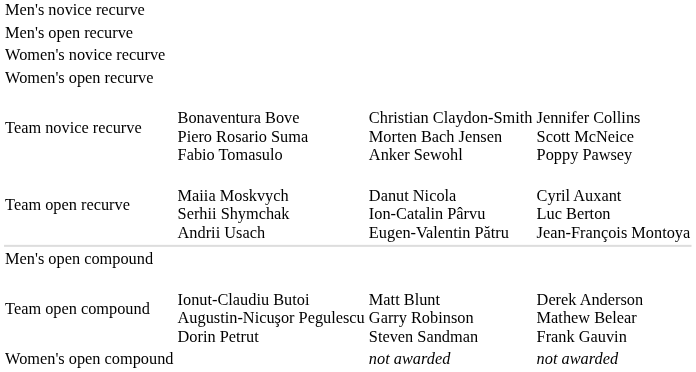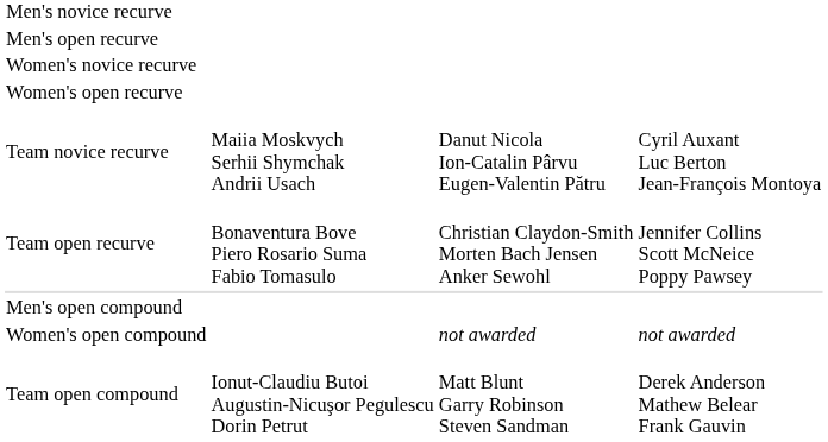 <table>
 <tr>
 <td>Men's novice recurve</td>
 <td></td>
 <td></td>
 <td></td>
 </tr>
 <tr>
 <td>Men's open recurve</td>
 <td></td>
 <td></td>
 <td></td>
 </tr>
 <tr>
 <td>Women's novice recurve</td>
 <td></td>
 <td></td>
 <td></td>
 </tr>
 <tr>
 <td>Women's open recurve</td>
 <td></td>
 <td></td>
 <td nowrap></td>
 </tr>
 <tr>
 <td>Team novice recurve</td>
+<td><br>Maiia Moskvych<br>Serhii Shymchak<br>Andrii Usach</td>
+<td><br>Danut Nicola<br>Ion-Catalin Pârvu<br>Eugen-Valentin Pătru</td>
+<td><br>Cyril Auxant<br>Luc Berton<br>Jean-François Montoya</td>
+</tr>
+<tr>
+<td>Team open recurve</td>
 <td><br>Bonaventura Bove<br>Piero Rosario Suma<br>Fabio Tomasulo</td>
 <td nowrap><br>Christian Claydon-Smith<br>Morten Bach Jensen<br>Anker Sewohl</td>
 <td><br>Jennifer Collins<br>Scott McNeice<br>Poppy Pawsey</td>
-</tr>
-<tr>
-<td>Team open recurve</td>
-<td><br>Maiia Moskvych<br>Serhii Shymchak<br>Andrii Usach</td>
-<td><br>Danut Nicola<br>Ion-Catalin Pârvu<br>Eugen-Valentin Pătru</td>
-<td><br>Cyril Auxant<br>Luc Berton<br>Jean-François Montoya</td>
 </tr>
 <tr bgcolor=#dddddd>
 <td colspan=4></td>
 </tr>
 <tr>
 <td>Men's open compound</td>
 <td></td>
 <td></td>
 <td></td>
 </tr>
 <tr>
+<td>Women's open compound</td>
+<td></td>
+<td><em>not awarded</em></td>
+<td><em>not awarded</em></td>
+</tr>
+<tr>
 <td>Team open compound</td>
 <td nowrap><br>Ionut-Claudiu Butoi<br>Augustin-Nicuşor Pegulescu<br>Dorin Petrut</td>
 <td><br>Matt Blunt<br>Garry Robinson<br>Steven Sandman</td>
 <td><br>Derek Anderson<br>Mathew Belear<br>Frank Gauvin</td>
 </tr>
-<tr>
-<td>Women's open compound</td>
-<td></td>
-<td><em>not awarded</em></td>
-<td><em>not awarded</em></td>
-</tr>
 </table>
